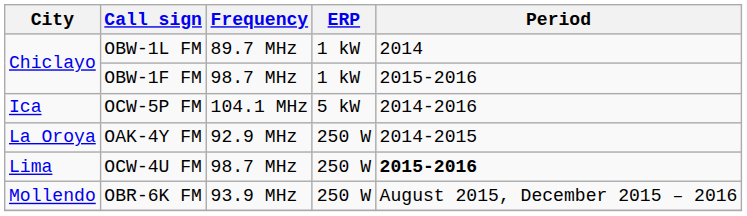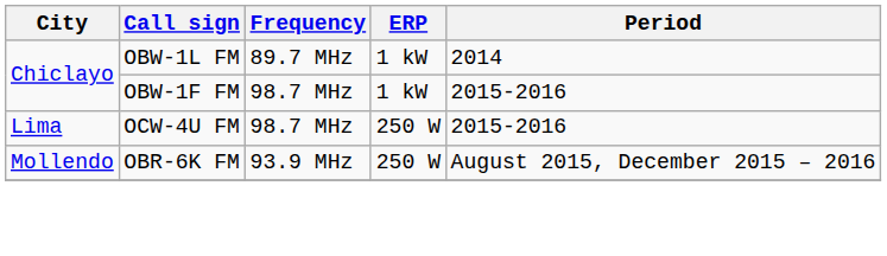 <table class="wikitable">
 <tr>
 <th>City</th>
 <th><a href='#'>Call sign</a></th>
 <th><a href='#'>Frequency</a></th>
 <th><a href='#'>ERP</a></th>
 <th>Period</th>
 </tr>
 <tr>
 <td rowspan="2"><a href='#'>Chiclayo</a></td>
 <td>OBW-1L FM</td>
 <td>89.7 MHz</td>
 <td>1 kW</td>
 <td>2014</td>
 </tr>
 <tr>
 <td>OBW-1F FM</td>
 <td>98.7 MHz</td>
 <td>1 kW</td>
 <td>2015-2016</td>
 </tr>
 <tr>
-<td><a href='#'>Ica</a></td>
-<td>OCW-5P FM</td>
-<td>104.1 MHz</td>
-<td>5 kW</td>
-<td>2014-2016</td>
-</tr>
-<tr>
-<td><a href='#'>La Oroya</a></td>
-<td>OAK-4Y FM</td>
-<td>92.9 MHz</td>
-<td>250 W</td>
-<td>2014-2015</td>
-</tr>
-<tr>
 <td><a href='#'>Lima</a></td>
 <td>OCW-4U FM</td>
 <td>98.7 MHz</td>
 <td>250 W</td>
-<td><strong>2015-2016</strong></td>
+<td>2015-2016</td>
 </tr>
 <tr>
 <td><a href='#'>Mollendo</a></td>
 <td>OBR-6K FM</td>
 <td>93.9 MHz</td>
 <td>250 W</td>
 <td>August 2015, December 2015 – 2016</td>
 </tr>
 <tr>
 </tr>
 </table>
